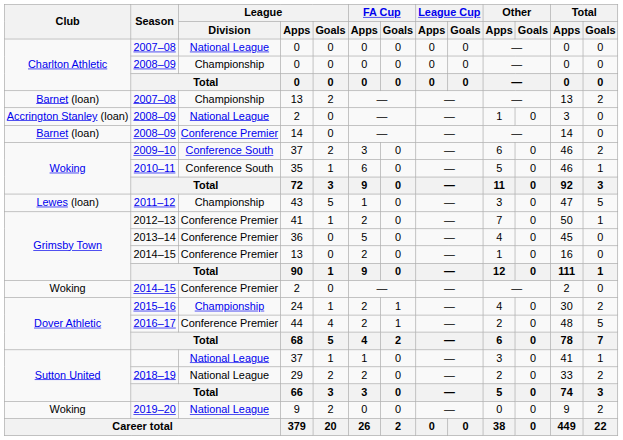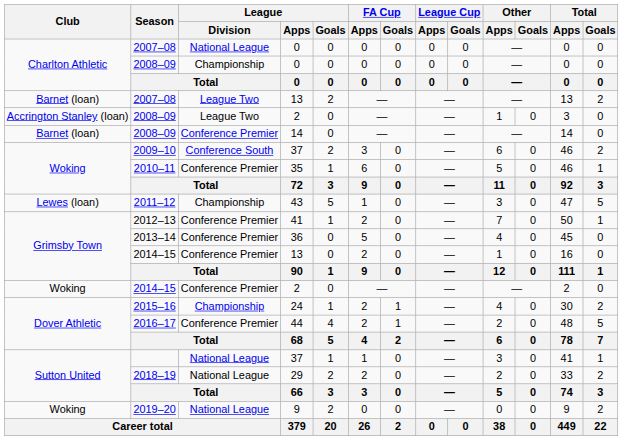 <table class=wikitable style="text-align:center">
 <tr>
 <th rowspan=2>Club</th>
 <th rowspan=2>Season</th>
 <th colspan=3>League</th>
 <th colspan=2><a href='#'>FA Cup</a></th>
 <th colspan=2><a href='#'>League Cup</a></th>
 <th colspan=2>Other</th>
 <th colspan=2>Total</th>
 </tr>
 <tr>
 <th>Division</th>
 <th>Apps</th>
 <th>Goals</th>
 <th>Apps</th>
 <th>Goals</th>
 <th>Apps</th>
 <th>Goals</th>
 <th>Apps</th>
 <th>Goals</th>
 <th>Apps</th>
 <th>Goals</th>
 </tr>
 <tr>
 <td rowspan="3"><a href='#'>Charlton Athletic</a></td>
 <td><a href='#'>2007–08</a></td>
 <td><a href='#'>National League</a></td>
 <td>0</td>
 <td>0</td>
 <td>0</td>
 <td>0</td>
 <td>0</td>
 <td>0</td>
 <td colspan=2>—</td>
 <td>0</td>
 <td>0</td>
 </tr>
 <tr>
 <td><a href='#'>2008–09</a></td>
 <td>Championship</td>
 <td>0</td>
 <td>0</td>
 <td>0</td>
 <td>0</td>
 <td>0</td>
 <td>0</td>
 <td colspan=2>—</td>
 <td>0</td>
 <td>0</td>
 </tr>
 <tr>
 <th colspan=2>Total</th>
 <th>0</th>
 <th>0</th>
 <th>0</th>
 <th>0</th>
 <th>0</th>
 <th>0</th>
 <th colspan=2>—</th>
 <th>0</th>
 <th>0</th>
 </tr>
 <tr>
 <td><a href='#'>Barnet</a> (loan)</td>
 <td><a href='#'>2007–08</a></td>
-<td>Championship</td>
+<td><a href='#'>League Two</a></td>
 <td>13</td>
 <td>2</td>
 <td colspan=2>—</td>
 <td colspan=2>—</td>
 <td colspan=2>—</td>
 <td>13</td>
 <td>2</td>
 </tr>
 <tr>
 <td><a href='#'>Accrington Stanley</a> (loan)</td>
 <td><a href='#'>2008–09</a></td>
-<td><a href='#'>National League</a></td>
+<td>League Two</td>
 <td>2</td>
 <td>0</td>
 <td colspan=2>—</td>
 <td colspan=2>—</td>
 <td>1</td>
 <td>0</td>
 <td>3</td>
 <td>0</td>
 </tr>
 <tr>
 <td><a href='#'>Barnet</a> (loan)</td>
 <td><a href='#'>2008–09</a></td>
 <td><a href='#'>Conference Premier</a></td>
 <td>14</td>
 <td>0</td>
 <td colspan=2>—</td>
 <td colspan=2>—</td>
 <td colspan=2>—</td>
 <td>14</td>
 <td>0</td>
 </tr>
 <tr>
 <td rowspan="3"><a href='#'>Woking</a></td>
 <td><a href='#'>2009–10</a></td>
 <td><a href='#'>Conference South</a></td>
 <td>37</td>
 <td>2</td>
 <td>3</td>
 <td>0</td>
 <td colspan=2>—</td>
 <td>6</td>
 <td>0</td>
 <td>46</td>
 <td>2</td>
 </tr>
 <tr>
 <td><a href='#'>2010–11</a></td>
-<td>Conference South</td>
+<td>Conference Premier</td>
 <td>35</td>
 <td>1</td>
 <td>6</td>
 <td>0</td>
 <td colspan=2>—</td>
 <td>5</td>
 <td>0</td>
 <td>46</td>
 <td>1</td>
 </tr>
 <tr>
 <th colspan=2>Total</th>
 <th>72</th>
 <th>3</th>
 <th>9</th>
 <th>0</th>
 <th colspan=2>—</th>
 <th>11</th>
 <th>0</th>
 <th>92</th>
 <th>3</th>
 </tr>
 <tr>
 <td><a href='#'>Lewes</a> (loan)</td>
 <td><a href='#'>2011–12</a></td>
 <td>Championship</td>
 <td>43</td>
 <td>5</td>
 <td>1</td>
 <td>0</td>
 <td colspan=2>—</td>
 <td>3</td>
 <td>0</td>
 <td>47</td>
 <td>5</td>
 </tr>
 <tr>
 <td rowspan="4"><a href='#'>Grimsby Town</a></td>
 <td>2012–13</td>
 <td>Conference Premier</td>
 <td>41</td>
 <td>1</td>
 <td>2</td>
 <td>0</td>
 <td colspan=2>—</td>
 <td>7</td>
 <td>0</td>
 <td>50</td>
 <td>1</td>
 </tr>
 <tr>
 <td>2013–14</td>
 <td>Conference Premier</td>
 <td>36</td>
 <td>0</td>
 <td>5</td>
 <td>0</td>
 <td colspan=2>—</td>
 <td>4</td>
 <td>0</td>
 <td>45</td>
 <td>0</td>
 </tr>
 <tr>
 <td>2014–15</td>
 <td>Conference Premier</td>
 <td>13</td>
 <td>0</td>
 <td>2</td>
 <td>0</td>
 <td colspan=2>—</td>
 <td>1</td>
 <td>0</td>
 <td>16</td>
 <td>0</td>
 </tr>
 <tr>
 <th colspan=2>Total</th>
 <th>90</th>
 <th>1</th>
 <th>9</th>
 <th>0</th>
 <th colspan=2>—</th>
 <th>12</th>
 <th>0</th>
 <th>111</th>
 <th>1</th>
 </tr>
 <tr>
 <td>Woking</td>
 <td><a href='#'>2014–15</a></td>
 <td>Conference Premier</td>
 <td>2</td>
 <td>0</td>
 <td colspan=2>—</td>
 <td colspan=2>—</td>
 <td colspan=2>—</td>
 <td>2</td>
 <td>0</td>
 </tr>
 <tr>
 <td rowspan="3"><a href='#'>Dover Athletic</a></td>
 <td><a href='#'>2015–16</a></td>
 <td><a href='#'>Championship</a></td>
 <td>24</td>
 <td>1</td>
 <td>2</td>
 <td>1</td>
 <td colspan=2>—</td>
 <td>4</td>
 <td>0</td>
 <td>30</td>
 <td>2</td>
 </tr>
 <tr>
 <td><a href='#'>2016–17</a></td>
 <td>Conference Premier</td>
 <td>44</td>
 <td>4</td>
 <td>2</td>
 <td>1</td>
 <td colspan=2>—</td>
 <td>2</td>
 <td>0</td>
 <td>48</td>
 <td>5</td>
 </tr>
 <tr>
 <th colspan=2>Total</th>
 <th>68</th>
 <th>5</th>
 <th>4</th>
 <th>2</th>
 <th colspan=2>—</th>
 <th>6</th>
 <th>0</th>
 <th>78</th>
 <th>7</th>
 </tr>
 <tr>
 <td rowspan="3"><a href='#'>Sutton United</a></td>
 <td></td>
 <td><a href='#'>National League</a></td>
 <td>37</td>
 <td>1</td>
 <td>1</td>
 <td>0</td>
 <td colspan=2>—</td>
 <td>3</td>
 <td>0</td>
 <td>41</td>
 <td>1</td>
 </tr>
 <tr>
 <td><a href='#'>2018–19</a></td>
 <td>National League</td>
 <td>29</td>
 <td>2</td>
 <td>2</td>
 <td>0</td>
 <td colspan=2>—</td>
 <td>2</td>
 <td>0</td>
 <td>33</td>
 <td>2</td>
 </tr>
 <tr>
 <th colspan=2>Total</th>
 <th>66</th>
 <th>3</th>
 <th>3</th>
 <th>0</th>
 <th colspan=2>—</th>
 <th>5</th>
 <th>0</th>
 <th>74</th>
 <th>3</th>
 </tr>
 <tr>
 <td>Woking</td>
 <td><a href='#'>2019–20</a></td>
 <td><a href='#'>National League</a></td>
 <td>9</td>
 <td>2</td>
 <td>0</td>
 <td>0</td>
 <td colspan="2">—</td>
 <td>0</td>
 <td>0</td>
 <td>9</td>
 <td>2</td>
 </tr>
 <tr>
 <th colspan="3">Career total</th>
 <th>379</th>
 <th>20</th>
 <th>26</th>
 <th>2</th>
 <th>0</th>
 <th>0</th>
 <th>38</th>
 <th>0</th>
 <th>449</th>
 <th>22</th>
 </tr>
 </table>
